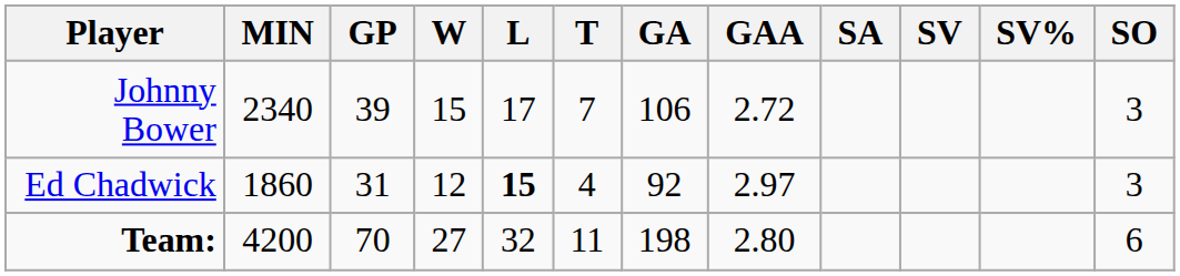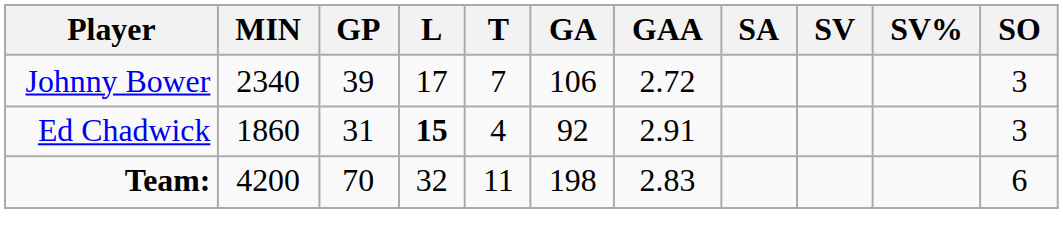 <table class="wikitable sortable" width="60%">
 <tr>
 <th bgcolor="#DDDDFF" width="10%">Player</th>
 <th width="3%" bgcolor="#DDDDFF">MIN</th>
 <th width="3%" bgcolor="#DDDDFF">GP</th>
-<th width="3%" bgcolor="#DDDDFF">W</th>
 <th width="3%" bgcolor="#DDDDFF">L</th>
 <th width="3%" bgcolor="#DDDDFF">T</th>
 <th width="3%" bgcolor="#DDDDFF">GA</th>
 <th width="3%" bgcolor="#DDDDFF">GAA</th>
 <th width="3%" bgcolor="#DDDDFF">SA</th>
 <th width="3%" bgcolor="#DDDDFF">SV</th>
 <th width="3%" bgcolor="#DDDDFF">SV%</th>
 <th width="3%" bgcolor="#DDDDFF">SO</th>
 </tr>
 <tr align="center">
 <td align="right"><a href='#'>Johnny Bower</a></td>
 <td>2340</td>
 <td>39</td>
-<td>15</td>
 <td>17</td>
 <td>7</td>
 <td>106</td>
 <td>2.72</td>
 <td></td>
 <td></td>
 <td></td>
 <td>3</td>
 </tr>
 <tr align="center">
 <td align="right"><a href='#'>Ed Chadwick</a></td>
 <td>1860</td>
 <td>31</td>
-<td>12</td>
 <td><strong>15</strong></td>
 <td>4</td>
 <td>92</td>
-<td>2.97</td>
+<td>2.91</td>
 <td></td>
 <td></td>
 <td></td>
 <td>3</td>
 </tr>
 <tr align="center">
 <td align="right"><strong>Team:</strong></td>
 <td>4200</td>
 <td>70</td>
-<td>27</td>
 <td>32</td>
 <td>11</td>
 <td>198</td>
-<td>2.80</td>
+<td>2.83</td>
 <td></td>
 <td></td>
 <td></td>
 <td>6</td>
 </tr>
 </table>
